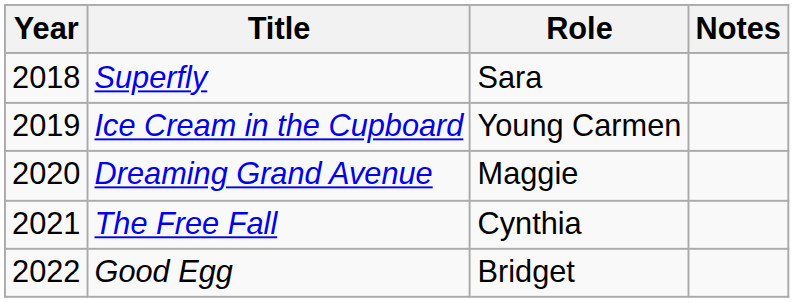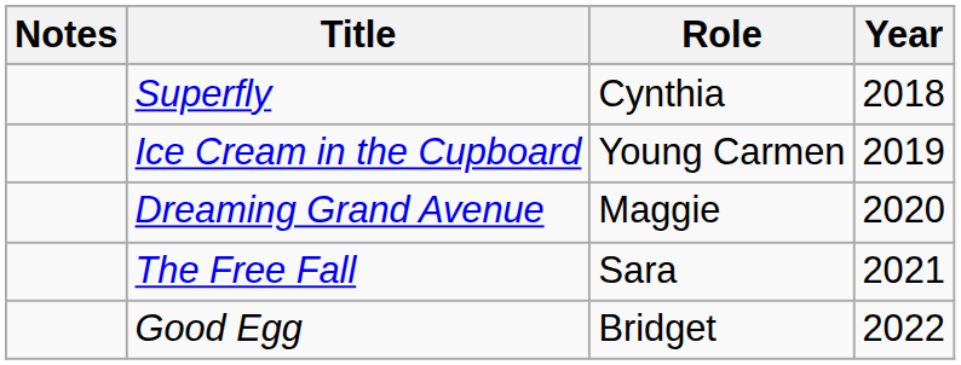 <table class="wikitable">
 <tr>
-<th>Year</th>
+<th>Notes</th>
 <th>Title</th>
 <th>Role</th>
-<th>Notes</th>
+<th>Year</th>
 </tr>
 <tr>
+<td></td>
+<td><em><a href='#'>Superfly</a></em></td>
+<td>Cynthia</td>
 <td>2018</td>
-<td><em><a href='#'>Superfly</a></em></td>
-<td>Sara</td>
-<td></td>
 </tr>
 <tr>
-<td>2019</td>
+<td></td>
 <td><em><a href='#'>Ice Cream in the Cupboard</a></em></td>
 <td>Young Carmen</td>
-<td></td>
+<td>2019</td>
 </tr>
 <tr>
-<td>2020</td>
+<td></td>
 <td><em><a href='#'>Dreaming Grand Avenue</a></em></td>
 <td>Maggie</td>
-<td></td>
+<td>2020</td>
 </tr>
 <tr>
+<td></td>
+<td><em><a href='#'>The Free Fall</a></em></td>
+<td>Sara</td>
 <td>2021</td>
-<td><em><a href='#'>The Free Fall</a></em></td>
-<td>Cynthia</td>
-<td></td>
 </tr>
 <tr>
-<td>2022</td>
+<td></td>
 <td><em>Good Egg</em></td>
 <td>Bridget</td>
-<td></td>
+<td>2022</td>
 </tr>
 </table>
